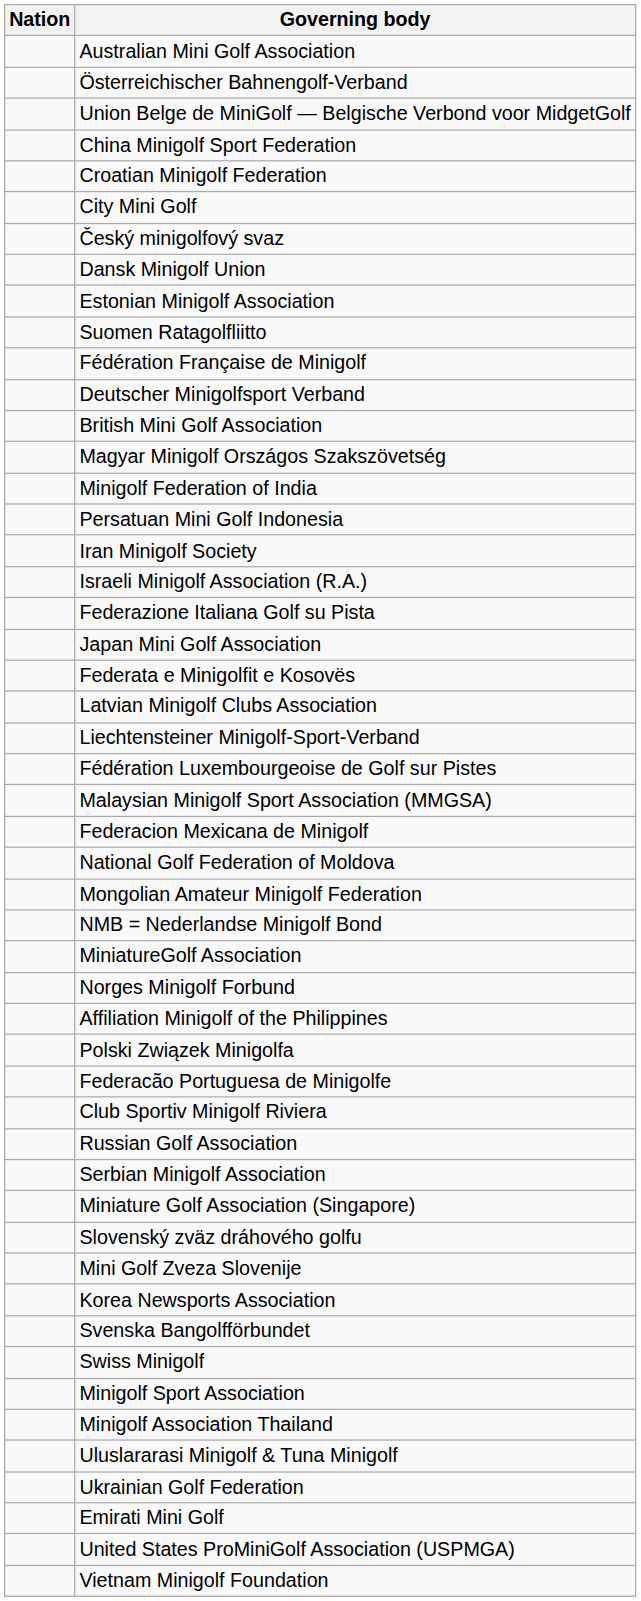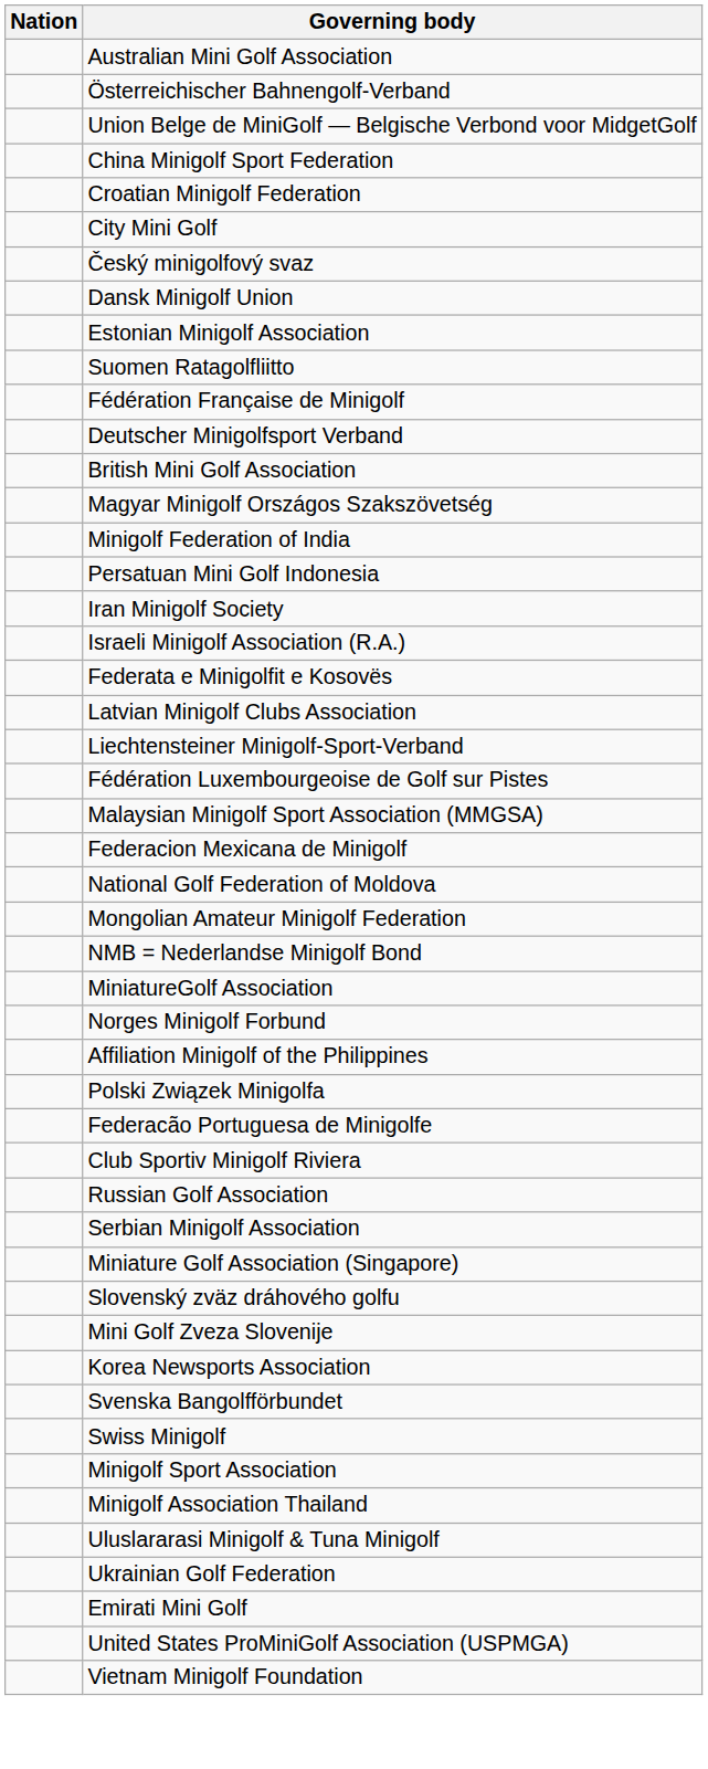 <table class="wikitable">
 <tr>
 <th>Nation</th>
 <th>Governing body</th>
 </tr>
 <tr>
 <td></td>
 <td>Australian Mini Golf Association</td>
 </tr>
 <tr>
 <td></td>
 <td>Österreichischer Bahnengolf-Verband</td>
 </tr>
 <tr>
 <td></td>
 <td>Union Belge de MiniGolf — Belgische Verbond voor MidgetGolf</td>
 </tr>
 <tr>
 <td></td>
 <td>China Minigolf Sport Federation</td>
 </tr>
 <tr>
 <td></td>
 <td>Croatian Minigolf Federation</td>
 </tr>
 <tr>
 <td></td>
 <td>City Mini Golf</td>
 </tr>
 <tr>
 <td></td>
 <td>Český minigolfový svaz</td>
 </tr>
 <tr>
 <td></td>
 <td>Dansk Minigolf Union</td>
 </tr>
 <tr>
 <td></td>
 <td>Estonian Minigolf Association</td>
 </tr>
 <tr>
 <td></td>
 <td>Suomen Ratagolfliitto</td>
 </tr>
 <tr>
 <td></td>
 <td>Fédération Française de Minigolf</td>
 </tr>
 <tr>
 <td></td>
 <td>Deutscher Minigolfsport Verband</td>
 </tr>
 <tr>
 <td></td>
 <td>British Mini Golf Association</td>
 </tr>
 <tr>
 <td></td>
 <td>Magyar Minigolf Országos Szakszövetség</td>
 </tr>
 <tr>
 <td></td>
 <td>Minigolf Federation of India</td>
 </tr>
 <tr>
 <td></td>
 <td>Persatuan Mini Golf Indonesia</td>
 </tr>
 <tr>
 <td></td>
 <td>Iran Minigolf Society</td>
 </tr>
 <tr>
 <td></td>
 <td>Israeli Minigolf Association (R.A.)</td>
-</tr>
-<tr>
-<td></td>
-<td>Federazione Italiana Golf su Pista</td>
-</tr>
-<tr>
-<td></td>
-<td>Japan Mini Golf Association</td>
 </tr>
 <tr>
 <td></td>
 <td>Federata e Minigolfit e Kosovës</td>
 </tr>
 <tr>
 <td></td>
 <td>Latvian Minigolf Clubs Association</td>
 </tr>
 <tr>
 <td></td>
 <td>Liechtensteiner Minigolf-Sport-Verband</td>
 </tr>
 <tr>
 <td></td>
 <td>Fédération Luxembourgeoise de Golf sur Pistes</td>
 </tr>
 <tr>
 <td></td>
 <td>Malaysian Minigolf Sport Association (MMGSA)</td>
 </tr>
 <tr>
 <td></td>
 <td>Federacion Mexicana de Minigolf</td>
 </tr>
 <tr>
 <td></td>
 <td>National Golf Federation of Moldova</td>
 </tr>
 <tr>
 <td></td>
 <td>Mongolian Amateur Minigolf Federation</td>
 </tr>
 <tr>
 <td></td>
 <td>NMB = Nederlandse Minigolf Bond</td>
 </tr>
 <tr>
 <td></td>
 <td>MiniatureGolf Association</td>
 </tr>
 <tr>
 <td></td>
 <td>Norges Minigolf Forbund</td>
 </tr>
 <tr>
 <td></td>
 <td>Affiliation Minigolf of the Philippines</td>
 </tr>
 <tr>
 <td></td>
 <td>Polski Związek Minigolfa</td>
 </tr>
 <tr>
 <td></td>
 <td>Federacão Portuguesa de Minigolfe</td>
 </tr>
 <tr>
 <td></td>
 <td>Club Sportiv Minigolf Riviera</td>
 </tr>
 <tr>
 <td></td>
 <td>Russian Golf Association</td>
 </tr>
 <tr>
 <td></td>
 <td>Serbian Minigolf Association</td>
 </tr>
 <tr>
 <td></td>
 <td>Miniature Golf Association (Singapore)</td>
 </tr>
 <tr>
 <td></td>
 <td>Slovenský zväz dráhového golfu</td>
 </tr>
 <tr>
 <td></td>
 <td>Mini Golf Zveza Slovenije</td>
 </tr>
 <tr>
 <td></td>
 <td>Korea Newsports Association</td>
 </tr>
 <tr>
 <td></td>
 <td>Svenska Bangolfförbundet</td>
 </tr>
 <tr>
 <td></td>
 <td>Swiss Minigolf</td>
 </tr>
 <tr>
 <td></td>
 <td>Minigolf Sport Association</td>
 </tr>
 <tr>
 <td></td>
 <td>Minigolf Association Thailand</td>
 </tr>
 <tr>
 <td></td>
 <td>Uluslararasi Minigolf & Tuna Minigolf</td>
 </tr>
 <tr>
 <td></td>
 <td>Ukrainian Golf Federation</td>
 </tr>
 <tr>
 <td></td>
 <td>Emirati Mini Golf</td>
 </tr>
 <tr>
 <td></td>
 <td>United States ProMiniGolf Association (USPMGA)</td>
 </tr>
 <tr>
 <td></td>
 <td>Vietnam Minigolf Foundation</td>
 </tr>
 </table>
